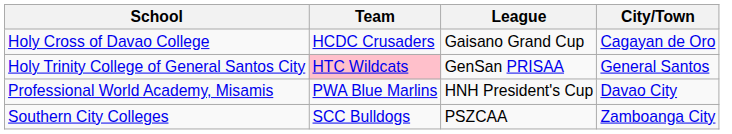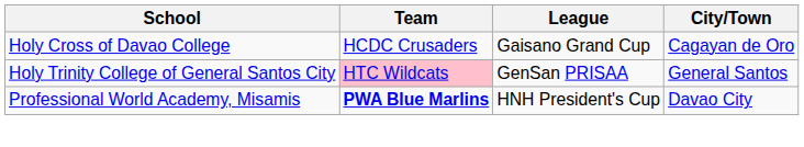 <table class="wikitable">
 <tr>
 <th>School</th>
 <th>Team</th>
 <th>League</th>
 <th>City/Town</th>
 </tr>
 <tr>
 <td><a href='#'>Holy Cross of Davao College</a></td>
 <td><a href='#'>HCDC Crusaders</a></td>
 <td>Gaisano Grand Cup</td>
 <td><a href='#'>Cagayan de Oro</a></td>
 </tr>
 <tr>
 <td><a href='#'>Holy Trinity College of General Santos City</a></td>
 <td style="background: pink;"><a href='#'>HTC Wildcats</a></td>
 <td>GenSan <a href='#'>PRISAA</a></td>
 <td><a href='#'>General Santos</a></td>
 </tr>
 <tr>
 <td><a href='#'>Professional World Academy, Misamis</a></td>
-<td><a href='#'>PWA Blue Marlins</a></td>
+<td><strong><a href='#'>PWA Blue Marlins</a></strong></td>
 <td>HNH President's Cup</td>
 <td><a href='#'>Davao City</a></td>
 </tr>
-<tr>
-<td><a href='#'>Southern City Colleges</a></td>
-<td><a href='#'>SCC Bulldogs</a></td>
-<td>PSZCAA</td>
-<td><a href='#'>Zamboanga City</a></td>
-</tr>
 </table>
